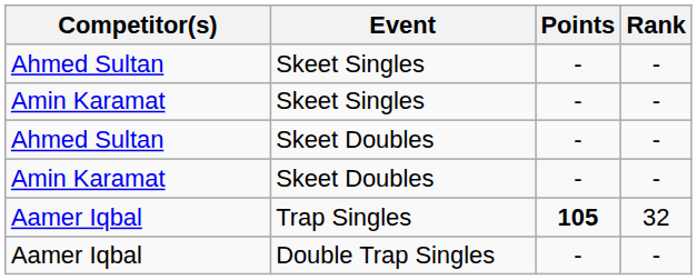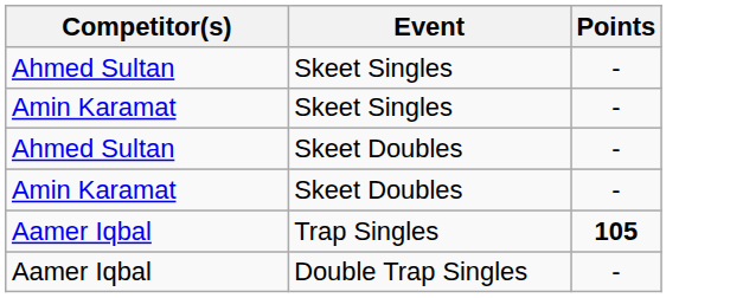 <table class=wikitable style="font-size:90%">
 <tr>
 <th width=150>Competitor(s)</th>
 <th width=150>Event</th>
 <th width=25>Points</th>
-<th width=25>Rank</th>
 </tr>
 <tr>
 <td><a href='#'>Ahmed Sultan</a></td>
 <td>Skeet Singles</td>
-<td align="center">-</td>
 <td align="center">-</td>
 </tr>
 <tr>
 <td><a href='#'>Amin Karamat</a></td>
 <td>Skeet Singles</td>
 <td align="center">-</td>
-<td align="center">-</td>
 </tr>
 <tr>
 <td><a href='#'>Ahmed Sultan</a></td>
 <td>Skeet Doubles</td>
-<td align="center">-</td>
 <td align="center">-</td>
 </tr>
 <tr>
 <td><a href='#'>Amin Karamat</a></td>
 <td>Skeet Doubles</td>
 <td align="center">-</td>
-<td align="center">-</td>
 </tr>
 <tr>
 <td><a href='#'>Aamer Iqbal</a></td>
 <td>Trap Singles</td>
 <td align="center"><strong>105</strong></td>
-<td align="center">32</td>
 </tr>
 <tr>
 <td>Aamer Iqbal</td>
 <td>Double Trap Singles</td>
 <td align="center">-</td>
-<td align="center">-</td>
 </tr>
 </table>
